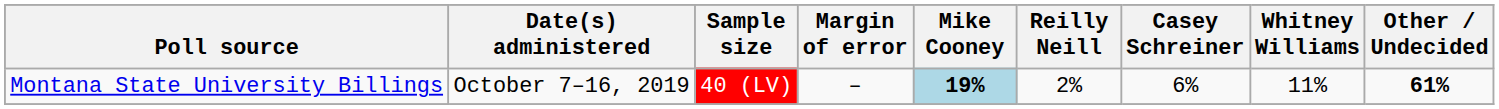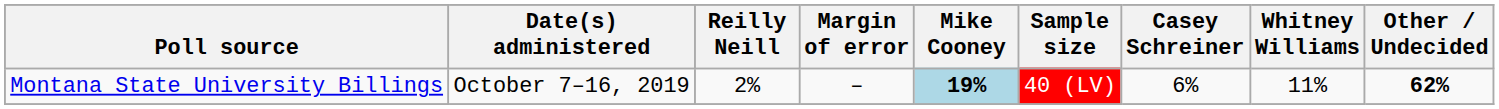 <table class="wikitable" style="font-size:90%;text-align:center;">
 <tr valign=bottom>
 <th>Poll source</th>
 <th>Date(s)<br>administered</th>
-<th>Sample<br>size</th>
+<th style="width:50px;">Reilly<br>Neill</th>
 <th>Margin<br>of error</th>
 <th style="width:50px;">Mike<br>Cooney</th>
-<th style="width:50px;">Reilly<br>Neill</th>
+<th>Sample<br>size</th>
 <th style="width:50px;">Casey<br>Schreiner</th>
 <th style="width:50px;">Whitney<br>Williams</th>
 <th>Other /<br>Undecided</th>
 </tr>
 <tr>
 <td style="text-align:left;"><a href='#'>Montana State University Billings</a></td>
 <td>October 7–16, 2019</td>
-<td style="background: red; color: white;">40 (LV)</td>
+<td>2%</td>
 <td>–</td>
 <td style="background: lightblue;"><strong>19%</strong></td>
-<td>2%</td>
+<td style="background: red; color: white;">40 (LV)</td>
 <td>6%</td>
 <td>11%</td>
-<td><strong>61%</strong></td>
+<td><strong>62%</strong></td>
 </tr>
 </table>
